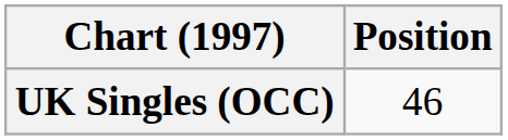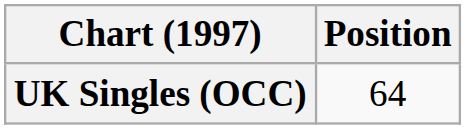 <table class="wikitable plainrowheaders" style="text-align:center">
 <tr>
 <th>Chart (1997)</th>
 <th>Position</th>
 </tr>
 <tr>
 <th scope="row">UK Singles (OCC)</th>
-<td>46</td>
+<td>64</td>
 </tr>
 </table>
